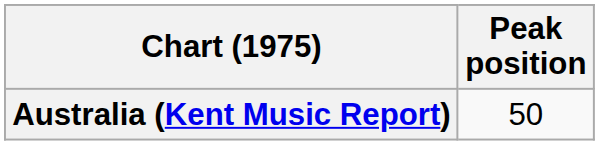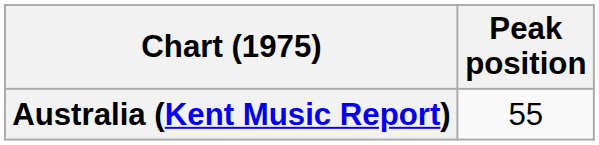 <table class="wikitable plainrowheaders" style="text-align:center">
 <tr>
 <th>Chart (1975)</th>
 <th>Peak<br>position</th>
 </tr>
 <tr>
 <th scope="row">Australia (<a href='#'>Kent Music Report</a>)</th>
-<td>50</td>
+<td>55</td>
 </tr>
 </table>
